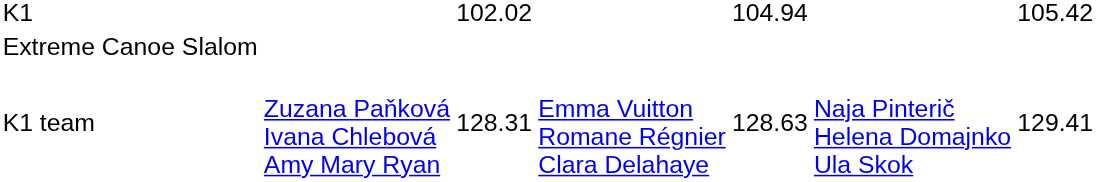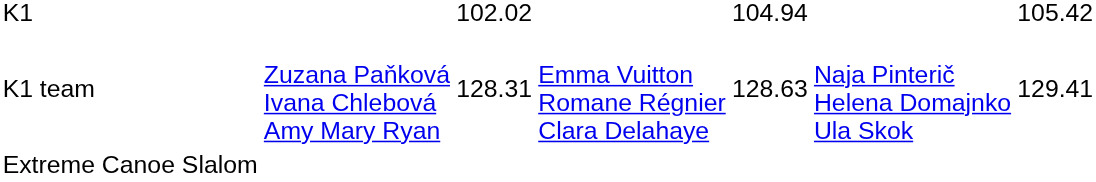 <table>
 <tr>
 <td>K1</td>
 <td></td>
 <td>102.02</td>
 <td></td>
 <td>104.94</td>
 <td></td>
 <td>105.42</td>
 </tr>
 <tr>
+<td>K1 team</td>
+<td><br><a href='#'>Zuzana Paňková</a><br><a href='#'>Ivana Chlebová</a><br><a href='#'>Amy Mary Ryan</a></td>
+<td>128.31</td>
+<td><br><a href='#'>Emma Vuitton</a><br><a href='#'>Romane Régnier</a><br><a href='#'>Clara Delahaye</a></td>
+<td>128.63</td>
+<td><br><a href='#'>Naja Pinterič</a><br><a href='#'>Helena Domajnko</a><br><a href='#'>Ula Skok</a></td>
+<td>129.41</td>
+</tr>
+<tr>
 <td>Extreme Canoe Slalom</td>
 <td></td>
 <td></td>
 <td></td>
 <td></td>
 <td></td>
 <td></td>
 </tr>
-<tr>
-<td>K1 team</td>
-<td><br><a href='#'>Zuzana Paňková</a><br><a href='#'>Ivana Chlebová</a><br><a href='#'>Amy Mary Ryan</a></td>
-<td>128.31</td>
-<td><br><a href='#'>Emma Vuitton</a><br><a href='#'>Romane Régnier</a><br><a href='#'>Clara Delahaye</a></td>
-<td>128.63</td>
-<td><br><a href='#'>Naja Pinterič</a><br><a href='#'>Helena Domajnko</a><br><a href='#'>Ula Skok</a></td>
-<td>129.41</td>
-</tr>
 </table>
